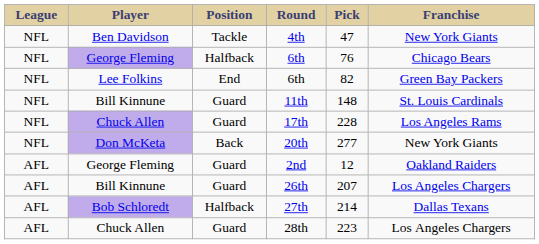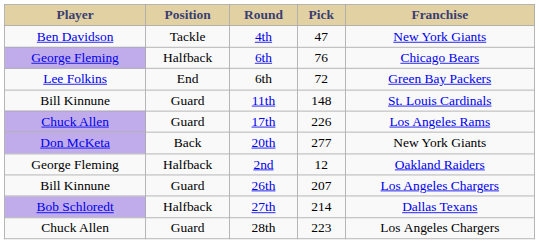 <table class="wikitable" style="width:50%;">
 <tr style="text-align:center; background:#e2d2a3; color:#3b3e72;">
-<td><strong>League</strong></td>
 <td><strong>Player</strong></td>
 <td><strong>Position</strong></td>
 <td><strong>Round</strong></td>
 <td><strong>Pick</strong></td>
 <td><strong>Franchise</strong></td>
 </tr>
 <tr style="text-align:center;" bgcolor="">
-<td>NFL</td>
 <td><a href='#'>Ben Davidson</a></td>
 <td>Tackle</td>
 <td><a href='#'>4th</a></td>
 <td>47</td>
 <td><a href='#'>New York Giants</a></td>
 </tr>
 <tr style="text-align:center;" bgcolor="">
-<td>NFL</td>
 <td bgcolor="C0ACEA"><a href='#'>George Fleming</a></td>
 <td>Halfback</td>
 <td><a href='#'>6th</a></td>
 <td>76</td>
 <td><a href='#'>Chicago Bears</a></td>
 </tr>
 <tr style="text-align:center;" bgcolor="">
-<td>NFL</td>
 <td><a href='#'>Lee Folkins</a></td>
 <td>End</td>
 <td>6th</td>
-<td>82</td>
+<td>72</td>
 <td><a href='#'>Green Bay Packers</a></td>
 </tr>
 <tr style="text-align:center;" bgcolor="">
-<td>NFL</td>
 <td>Bill Kinnune</td>
 <td>Guard</td>
 <td><a href='#'>11th</a></td>
 <td>148</td>
 <td><a href='#'>St. Louis Cardinals</a></td>
 </tr>
 <tr style="text-align:center;" bgcolor="">
-<td>NFL</td>
 <td bgcolor="C0ACEA"><a href='#'>Chuck Allen</a></td>
 <td>Guard</td>
 <td><a href='#'>17th</a></td>
-<td>228</td>
+<td>226</td>
 <td><a href='#'>Los Angeles Rams</a></td>
 </tr>
 <tr style="text-align:center;" bgcolor="">
-<td>NFL</td>
 <td bgcolor="C0ACEA"><a href='#'>Don McKeta</a></td>
 <td>Back</td>
 <td><a href='#'>20th</a></td>
 <td>277</td>
 <td>New York Giants</td>
 </tr>
 <tr style="text-align:center;" bgcolor="">
-<td>AFL</td>
 <td>George Fleming</td>
-<td>Guard</td>
+<td>Halfback</td>
 <td><a href='#'>2nd</a></td>
 <td>12</td>
 <td><a href='#'>Oakland Raiders</a></td>
 </tr>
 <tr style="text-align:center;" bgcolor="">
-<td>AFL</td>
 <td>Bill Kinnune</td>
 <td>Guard</td>
 <td><a href='#'>26th</a></td>
 <td>207</td>
 <td><a href='#'>Los Angeles Chargers</a></td>
 </tr>
 <tr style="text-align:center;" bgcolor="">
-<td>AFL</td>
 <td bgcolor="C0ACEA"><a href='#'>Bob Schloredt</a></td>
 <td>Halfback</td>
 <td><a href='#'>27th</a></td>
 <td>214</td>
 <td><a href='#'>Dallas Texans</a></td>
 </tr>
 <tr style="text-align:center;" bgcolor="">
-<td>AFL</td>
 <td>Chuck Allen</td>
 <td>Guard</td>
 <td>28th</td>
 <td>223</td>
 <td>Los Angeles Chargers</td>
 </tr>
 </table>
